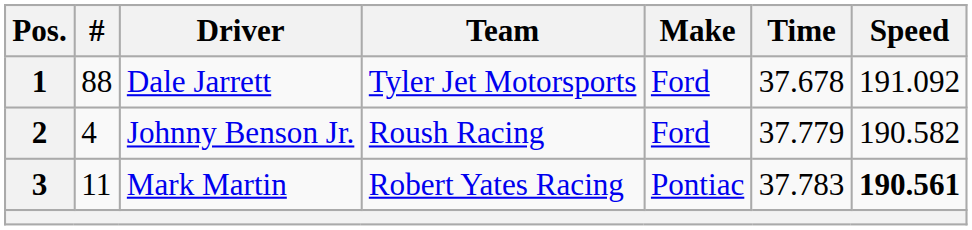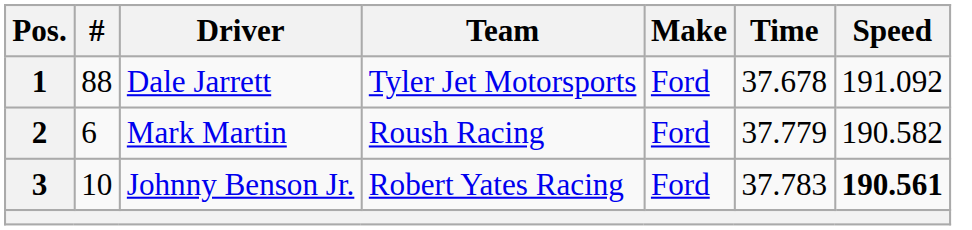 <table class="wikitable" style="font-size:95%">
 <tr>
 <th>Pos.</th>
 <th>#</th>
 <th>Driver</th>
 <th>Team</th>
 <th>Make</th>
 <th>Time</th>
 <th>Speed</th>
 </tr>
 <tr>
 <th>1</th>
 <td>88</td>
 <td><a href='#'>Dale Jarrett</a></td>
 <td><a href='#'>Tyler Jet Motorsports</a></td>
 <td><a href='#'>Ford</a></td>
 <td>37.678</td>
 <td>191.092</td>
 </tr>
 <tr>
 <th>2</th>
-<td>4</td>
-<td><a href='#'>Johnny Benson Jr.</a></td>
+<td>6</td>
+<td><a href='#'>Mark Martin</a></td>
 <td><a href='#'>Roush Racing</a></td>
 <td><a href='#'>Ford</a></td>
 <td>37.779</td>
 <td>190.582</td>
 </tr>
 <tr>
 <th>3</th>
-<td>11</td>
-<td><a href='#'>Mark Martin</a></td>
+<td>10</td>
+<td><a href='#'>Johnny Benson Jr.</a></td>
 <td><a href='#'>Robert Yates Racing</a></td>
-<td><a href='#'>Pontiac</a></td>
+<td><a href='#'>Ford</a></td>
 <td>37.783</td>
 <td><strong>190.561</strong></td>
 </tr>
 <tr>
 <th colspan="7"></th>
 </tr>
 </table>
